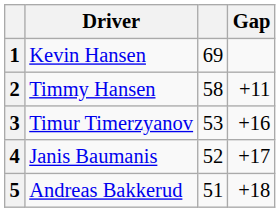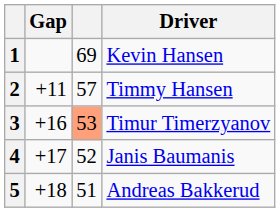 <table class="wikitable" style="font-size: 95%;">
 <tr>
 <th></th>
+<th>Gap</th>
+<th></th>
 <th>Driver</th>
-<th></th>
-<th>Gap</th>
 </tr>
 <tr>
 <th>1</th>
+<td></td>
+<td>69</td>
 <td> <a href='#'>Kevin Hansen</a></td>
-<td>69</td>
-<td></td>
 </tr>
 <tr>
 <th>2</th>
+<td align="right">+11</td>
+<td>57</td>
 <td> <a href='#'>Timmy Hansen</a></td>
-<td>58</td>
-<td align="right">+11</td>
 </tr>
 <tr>
 <th>3</th>
+<td align="right">+16</td>
+<td style="background: lightsalmon;">53</td>
 <td> <a href='#'>Timur Timerzyanov</a></td>
-<td>53</td>
-<td align="right">+16</td>
 </tr>
 <tr>
 <th>4</th>
+<td align="right">+17</td>
+<td>52</td>
 <td> <a href='#'>Janis Baumanis</a></td>
-<td>52</td>
-<td align="right">+17</td>
 </tr>
 <tr>
 <th>5</th>
+<td align="right">+18</td>
+<td>51</td>
 <td> <a href='#'>Andreas Bakkerud</a></td>
-<td>51</td>
-<td align="right">+18</td>
 </tr>
 </table>
